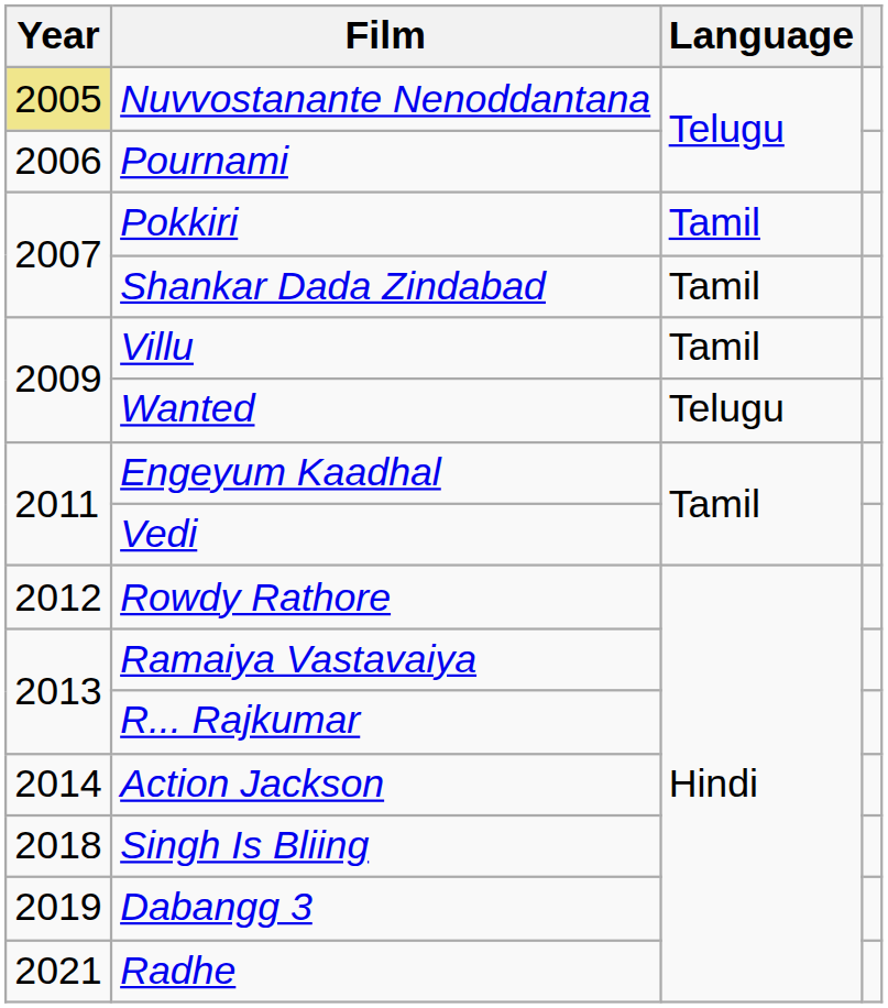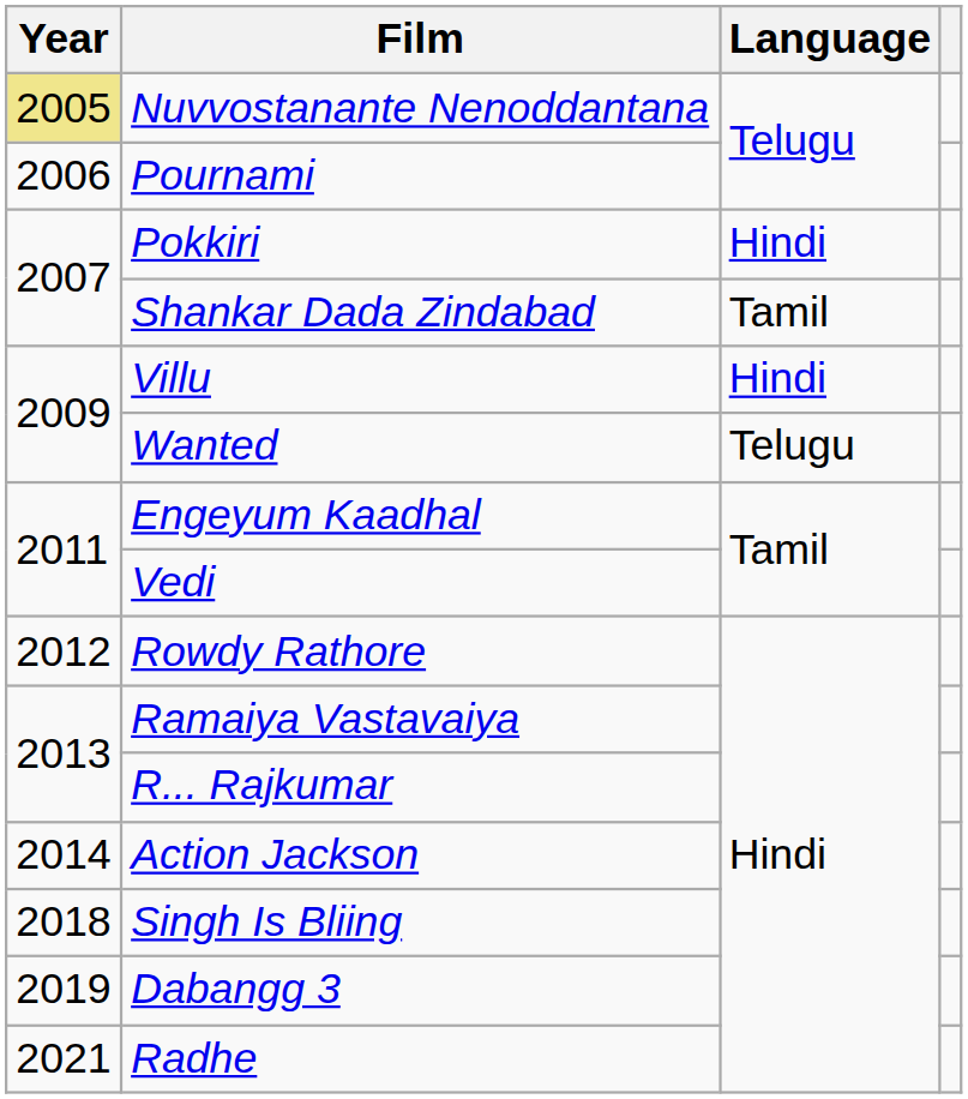 <table class="wikitable sortable">
 <tr>
 <th scope="col">Year</th>
 <th scope="col">Film</th>
 <th scope="col">Language</th>
 <th class="unsortable" scope="col"></th>
 </tr>
 <tr>
 <td style="background: khaki;">2005</td>
 <td><em><a href='#'>Nuvvostanante Nenoddantana</a></em></td>
 <td rowspan="2"><a href='#'>Telugu</a></td>
 <td></td>
 </tr>
 <tr>
 <td>2006</td>
 <td><em><a href='#'>Pournami</a></em></td>
 <td></td>
 </tr>
 <tr>
 <td rowspan="2">2007</td>
 <td><em><a href='#'>Pokkiri</a></em></td>
-<td><a href='#'>Tamil</a></td>
+<td><a href='#'>Hindi</a></td>
 <td></td>
 </tr>
 <tr>
 <td><em><a href='#'>Shankar Dada Zindabad</a></em></td>
 <td>Tamil</td>
 <td></td>
 </tr>
 <tr>
 <td rowspan="2">2009</td>
 <td><em><a href='#'>Villu</a></em></td>
-<td>Tamil</td>
+<td><a href='#'>Hindi</a></td>
 <td></td>
 </tr>
 <tr>
 <td><em><a href='#'>Wanted</a></em></td>
 <td>Telugu</td>
 <td></td>
 </tr>
 <tr>
 <td rowspan="2">2011</td>
 <td><em><a href='#'>Engeyum Kaadhal</a></em></td>
 <td rowspan="2">Tamil</td>
 <td></td>
 </tr>
 <tr>
 <td><em><a href='#'>Vedi</a></em></td>
 <td></td>
 </tr>
 <tr>
 <td>2012</td>
 <td><em><a href='#'>Rowdy Rathore</a></em></td>
 <td rowspan="7">Hindi</td>
 <td></td>
 </tr>
 <tr>
 <td rowspan="2">2013</td>
 <td><em><a href='#'>Ramaiya Vastavaiya</a></em></td>
 <td></td>
 </tr>
 <tr>
 <td><em><a href='#'>R... Rajkumar</a></em></td>
 <td></td>
 </tr>
 <tr>
 <td>2014</td>
 <td><em><a href='#'>Action Jackson</a></em></td>
 <td></td>
 </tr>
 <tr>
 <td>2018</td>
 <td><em><a href='#'>Singh Is Bliing</a></em></td>
 <td></td>
 </tr>
 <tr>
 <td>2019</td>
 <td><em><a href='#'>Dabangg 3</a></em></td>
 <td></td>
 </tr>
 <tr>
 <td>2021</td>
 <td><em><a href='#'>Radhe</a></em></td>
 <td></td>
 </tr>
 </table>
